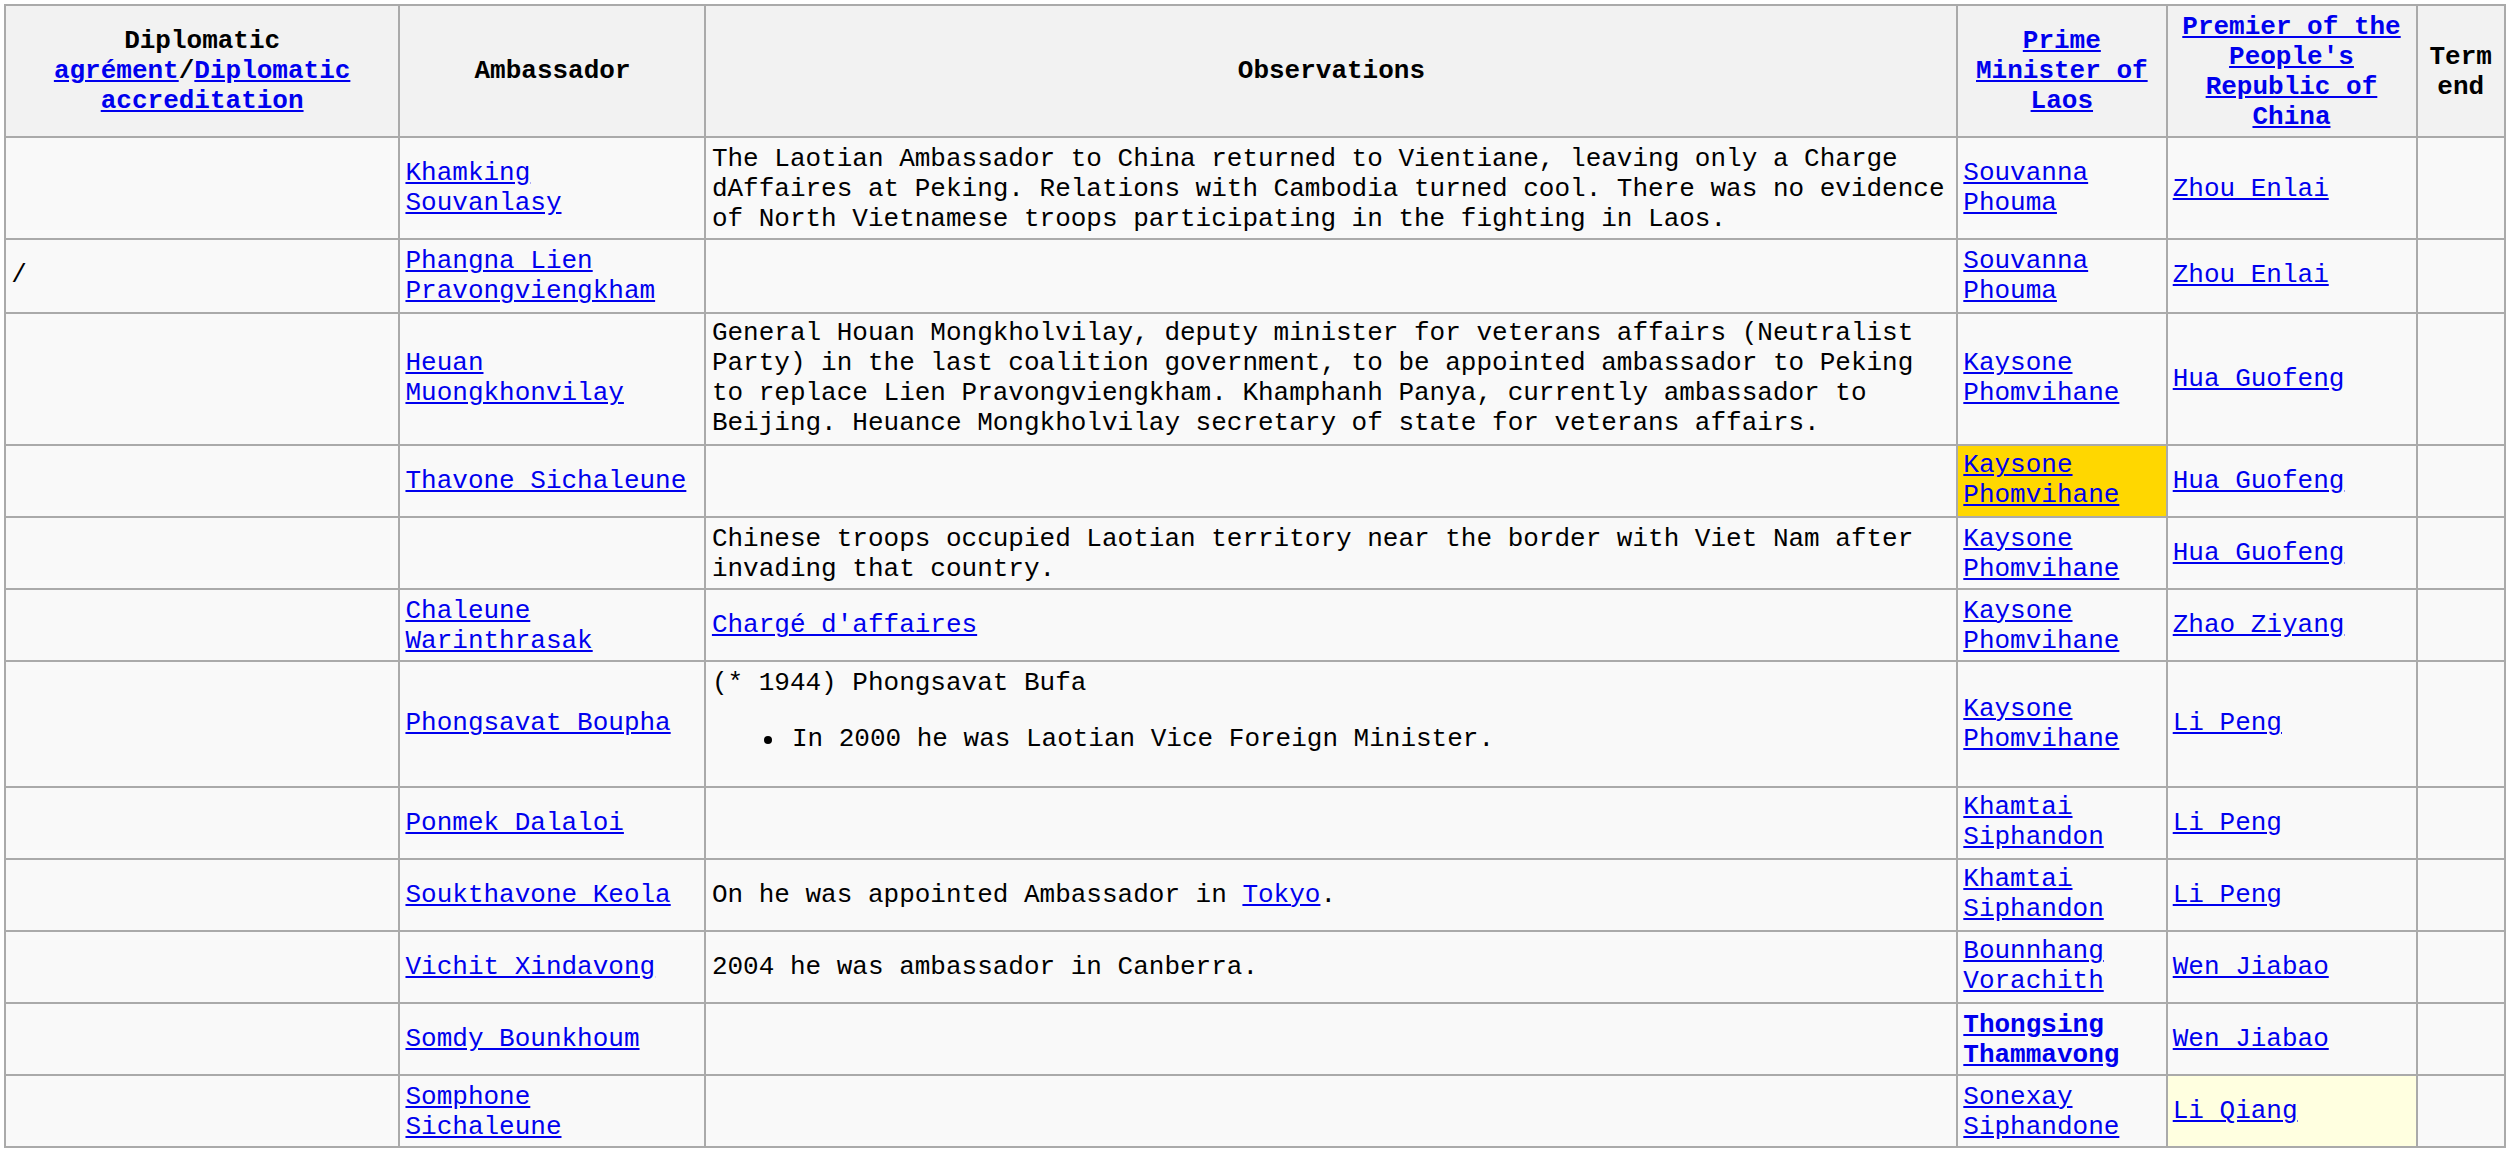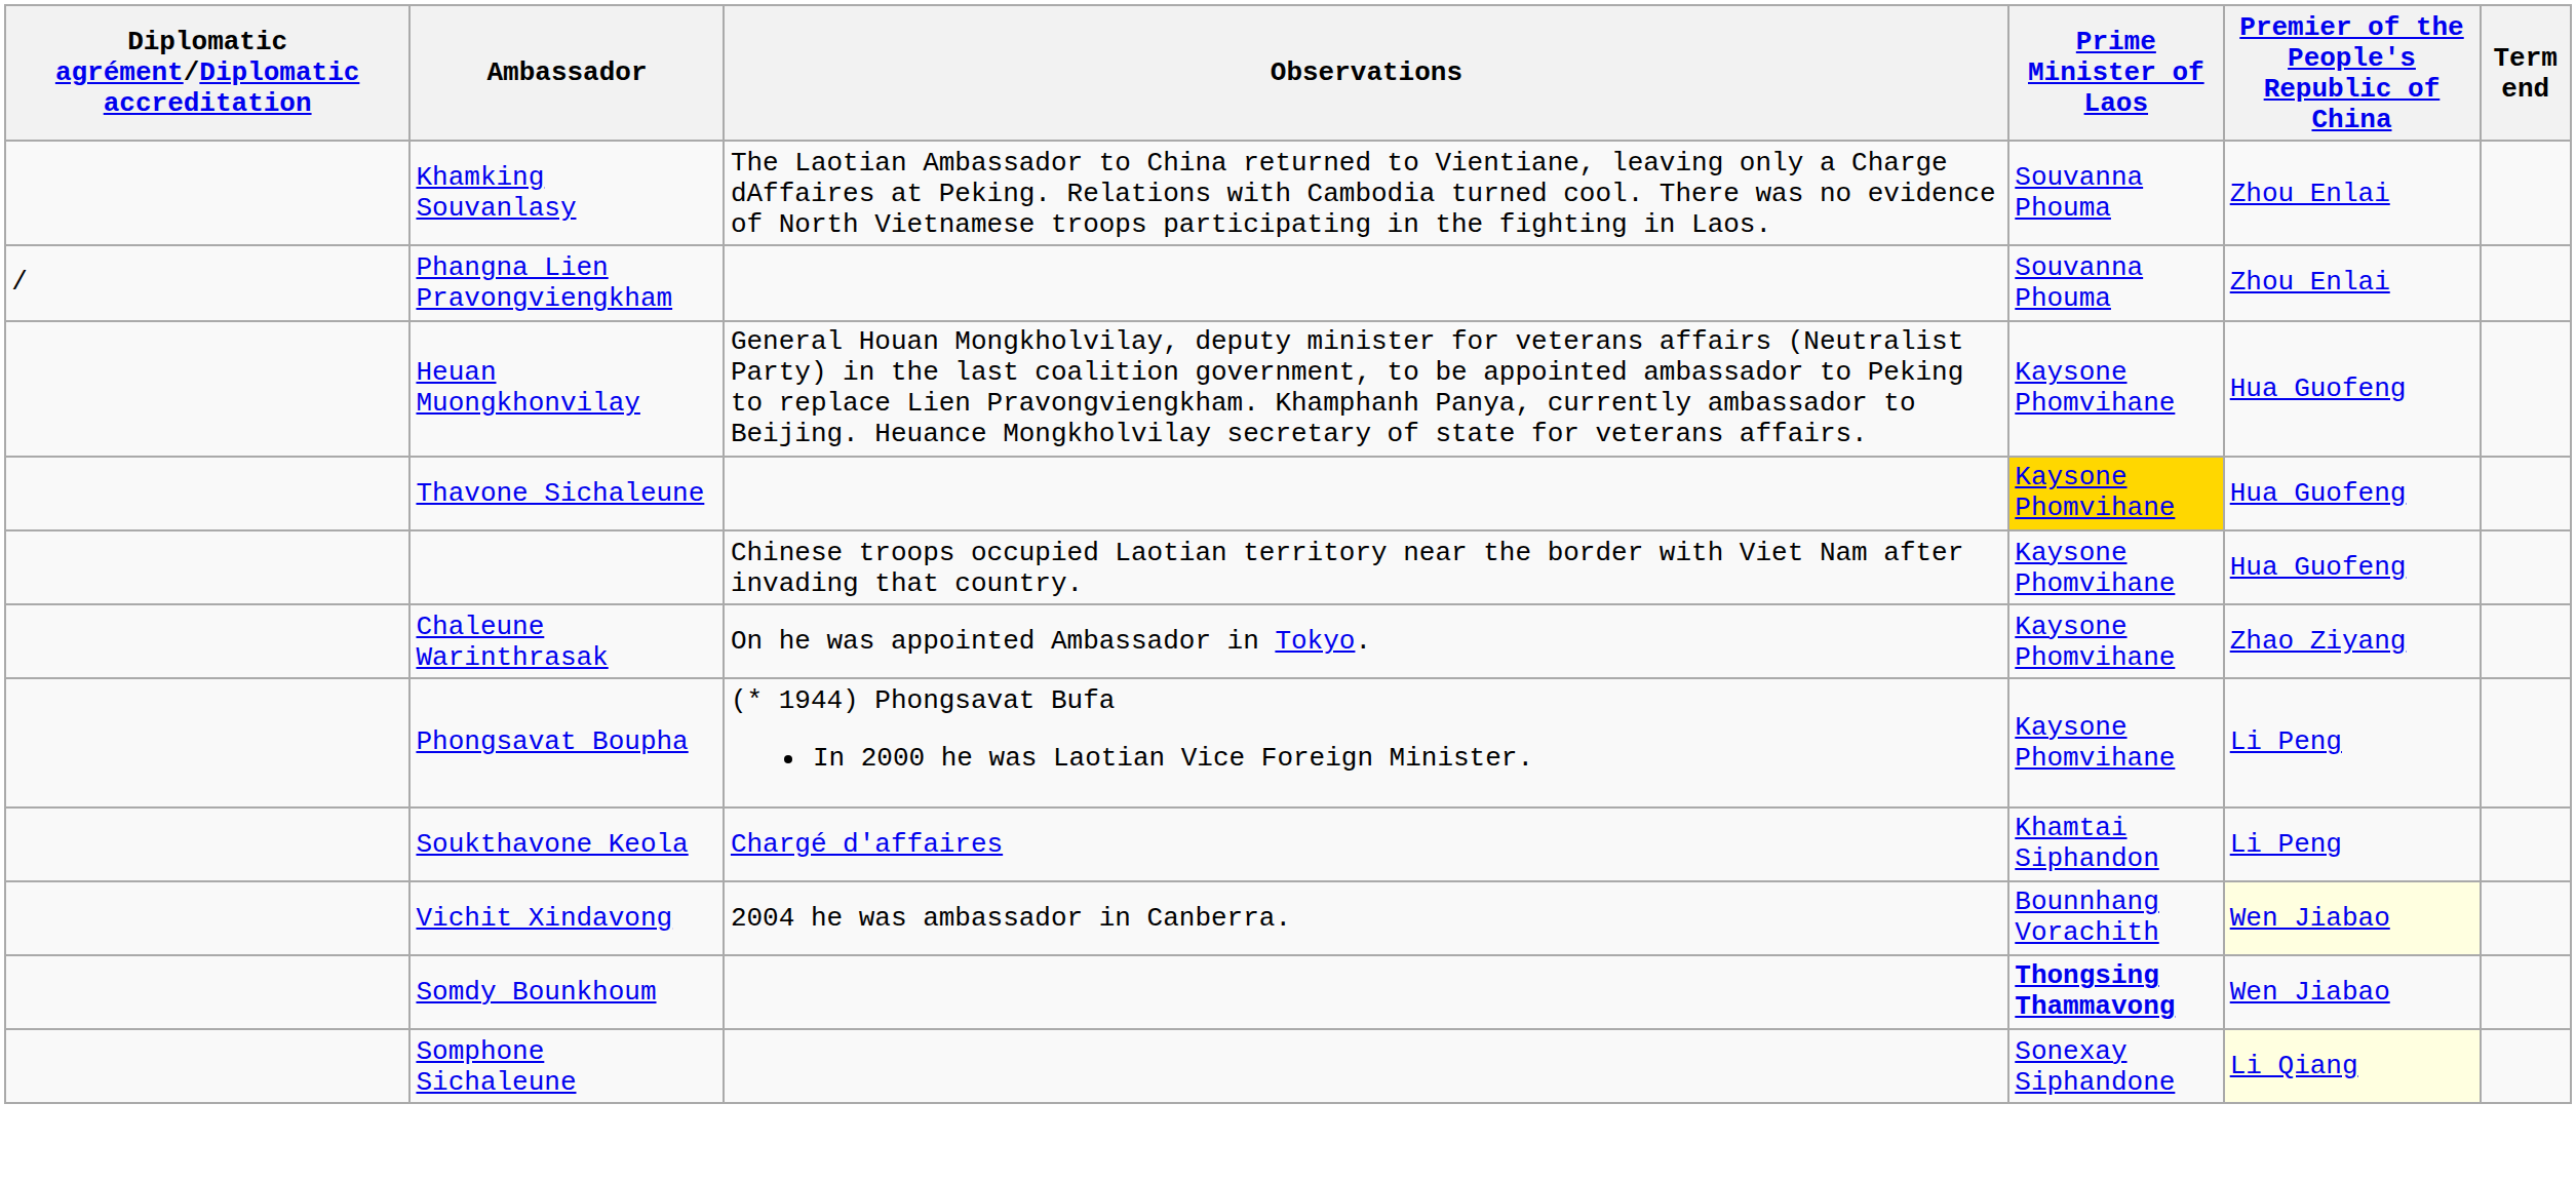 <table class="wikitable sortable">
 <tr>
 <th>Diplomatic <a href='#'>agrément</a>/<a href='#'>Diplomatic accreditation</a></th>
 <th>Ambassador</th>
 <th>Observations</th>
 <th><a href='#'>Prime Minister of Laos</a></th>
 <th><a href='#'>Premier of the People's Republic of China</a></th>
 <th>Term end</th>
 </tr>
 <tr>
 <td></td>
 <td><a href='#'>Khamking Souvanlasy</a></td>
 <td>The Laotian Ambassador to China returned to Vientiane, leaving only a Charge dAffaires at Peking. Relations with Cambodia turned cool. There was no evidence of North Vietnamese troops participating in the fighting in Laos.</td>
 <td><a href='#'>Souvanna Phouma</a></td>
 <td><a href='#'>Zhou Enlai</a></td>
 <td></td>
 </tr>
 <tr>
 <td>/<br></td>
 <td><a href='#'>Phangna Lien Pravongviengkham</a></td>
 <td></td>
 <td><a href='#'>Souvanna Phouma</a></td>
 <td><a href='#'>Zhou Enlai</a></td>
 <td></td>
 </tr>
 <tr>
 <td></td>
 <td><a href='#'>Heuan Muongkhonvilay</a></td>
 <td>General Houan Mongkholvilay, deputy minister for veterans affairs (Neutralist Party) in the last coalition government, to be appointed ambassador to Peking to replace Lien Pravongviengkham. Khamphanh Panya, currently ambassador to Beijing. Heuance Mongkholvilay secretary of state for veterans affairs.</td>
 <td><a href='#'>Kaysone Phomvihane</a></td>
 <td><a href='#'>Hua Guofeng</a></td>
 <td></td>
 </tr>
 <tr>
 <td></td>
 <td><a href='#'>Thavone Sichaleune</a></td>
 <td></td>
 <td style="background: gold;"><a href='#'>Kaysone Phomvihane</a></td>
 <td><a href='#'>Hua Guofeng</a></td>
 <td></td>
 </tr>
 <tr>
 <td></td>
 <td></td>
 <td>Chinese troops occupied Laotian territory near the border with Viet Nam after invading that country.</td>
 <td><a href='#'>Kaysone Phomvihane</a></td>
 <td><a href='#'>Hua Guofeng</a></td>
 <td></td>
 </tr>
 <tr>
 <td></td>
 <td><a href='#'>Chaleune Warinthrasak</a></td>
-<td><a href='#'>Chargé d'affaires</a></td>
+<td>On  he was appointed Ambassador in <a href='#'>Tokyo</a>.</td>
 <td><a href='#'>Kaysone Phomvihane</a></td>
 <td><a href='#'>Zhao Ziyang</a></td>
 <td></td>
 </tr>
 <tr>
 <td></td>
 <td><a href='#'>Phongsavat Boupha</a></td>
 <td>(* 1944) Phongsavat Bufa<br><ul><li>In 2000 he was Laotian Vice Foreign Minister.</li></ul></td>
 <td><a href='#'>Kaysone Phomvihane</a></td>
 <td><a href='#'>Li Peng</a></td>
 <td></td>
 </tr>
 <tr>
 <td></td>
-<td><a href='#'>Ponmek Dalaloi</a></td>
-<td></td>
-<td><a href='#'>Khamtai Siphandon</a></td>
-<td><a href='#'>Li Peng</a></td>
-<td></td>
-</tr>
-<tr>
-<td></td>
 <td><a href='#'>Soukthavone Keola</a></td>
-<td>On  he was appointed Ambassador in <a href='#'>Tokyo</a>.</td>
+<td><a href='#'>Chargé d'affaires</a></td>
 <td><a href='#'>Khamtai Siphandon</a></td>
 <td><a href='#'>Li Peng</a></td>
 <td></td>
 </tr>
 <tr>
 <td></td>
 <td><a href='#'>Vichit Xindavong</a></td>
 <td>2004 he was ambassador in Canberra.</td>
 <td><a href='#'>Bounnhang Vorachith</a></td>
-<td><a href='#'>Wen Jiabao</a></td>
+<td style="background: lightyellow;"><a href='#'>Wen Jiabao</a></td>
 <td></td>
 </tr>
 <tr>
 <td></td>
 <td><a href='#'>Somdy Bounkhoum</a></td>
 <td></td>
 <td><strong><a href='#'>Thongsing Thammavong</a></strong></td>
 <td><a href='#'>Wen Jiabao</a></td>
 <td></td>
 </tr>
 <tr>
 <td></td>
 <td><a href='#'>Somphone Sichaleune</a></td>
 <td></td>
 <td><a href='#'>Sonexay Siphandone</a></td>
 <td style="background: lightyellow;"><a href='#'>Li Qiang</a></td>
 <td></td>
 </tr>
 </table>
